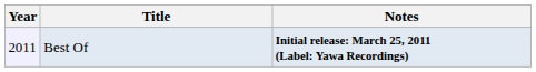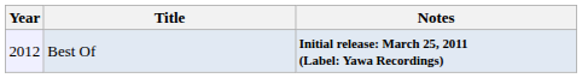 <table class="wikitable">
 <tr class="hintergrundfarbe8">
 <th>Year</th>
 <th width="250">Title</th>
 <th width="280">Notes</th>
 </tr>
 <tr bgcolor="#E1E9F3">
-<td bgcolor="#f0f0ff">2011</td>
+<td bgcolor="#f0f0ff">2012</td>
 <td>Best Of</td>
 <td><strong><small>Initial release: March 25, 2011<br>(Label: Yawa Recordings)</small></strong></td>
 </tr>
 </table>
